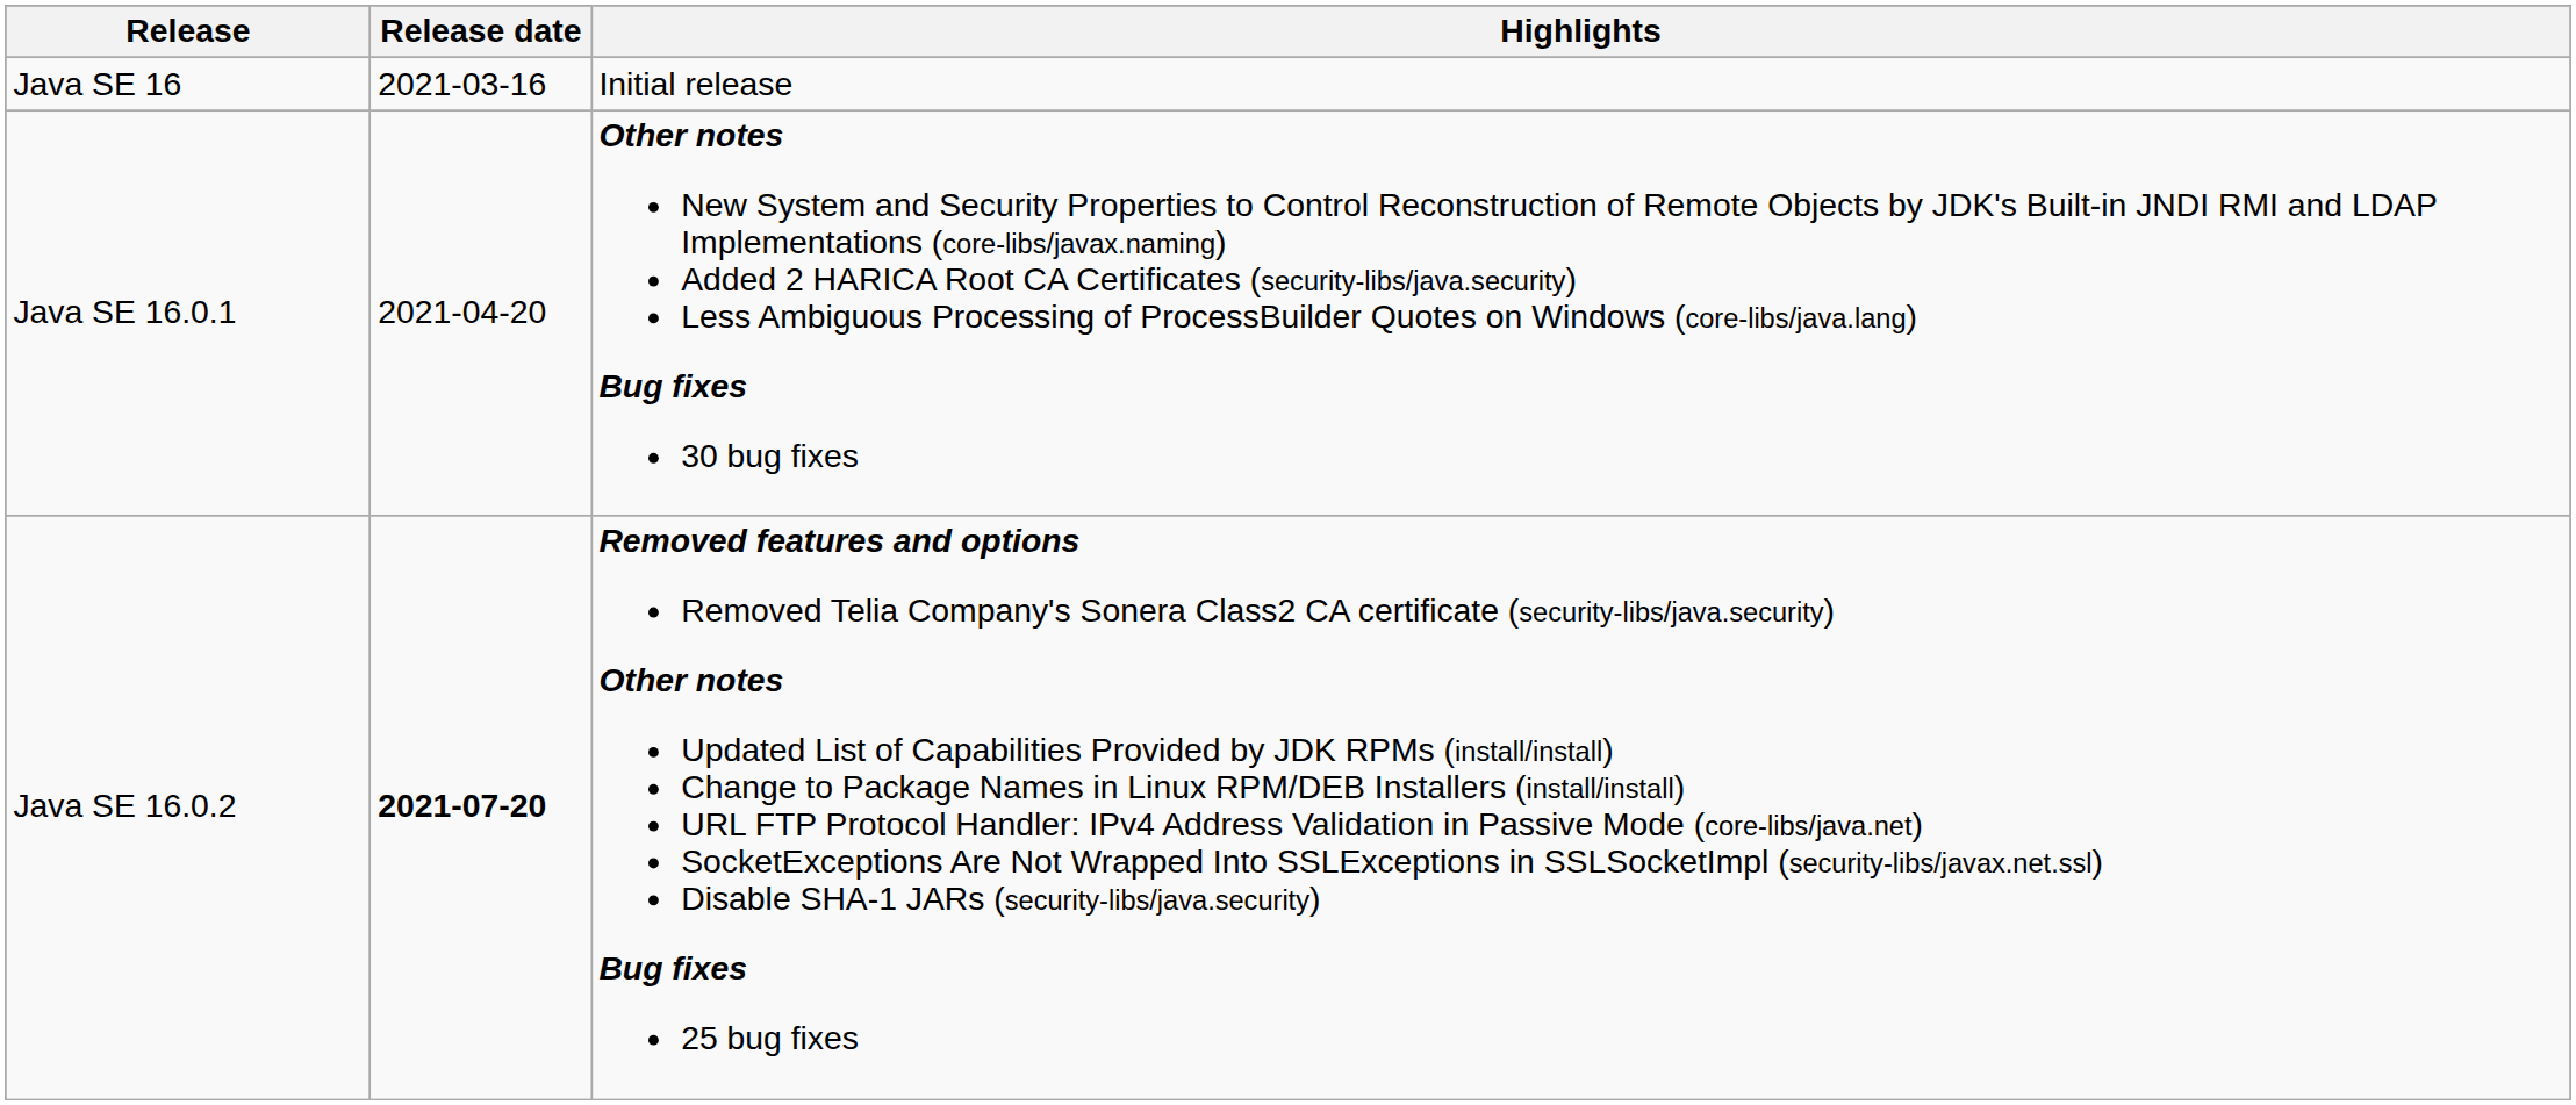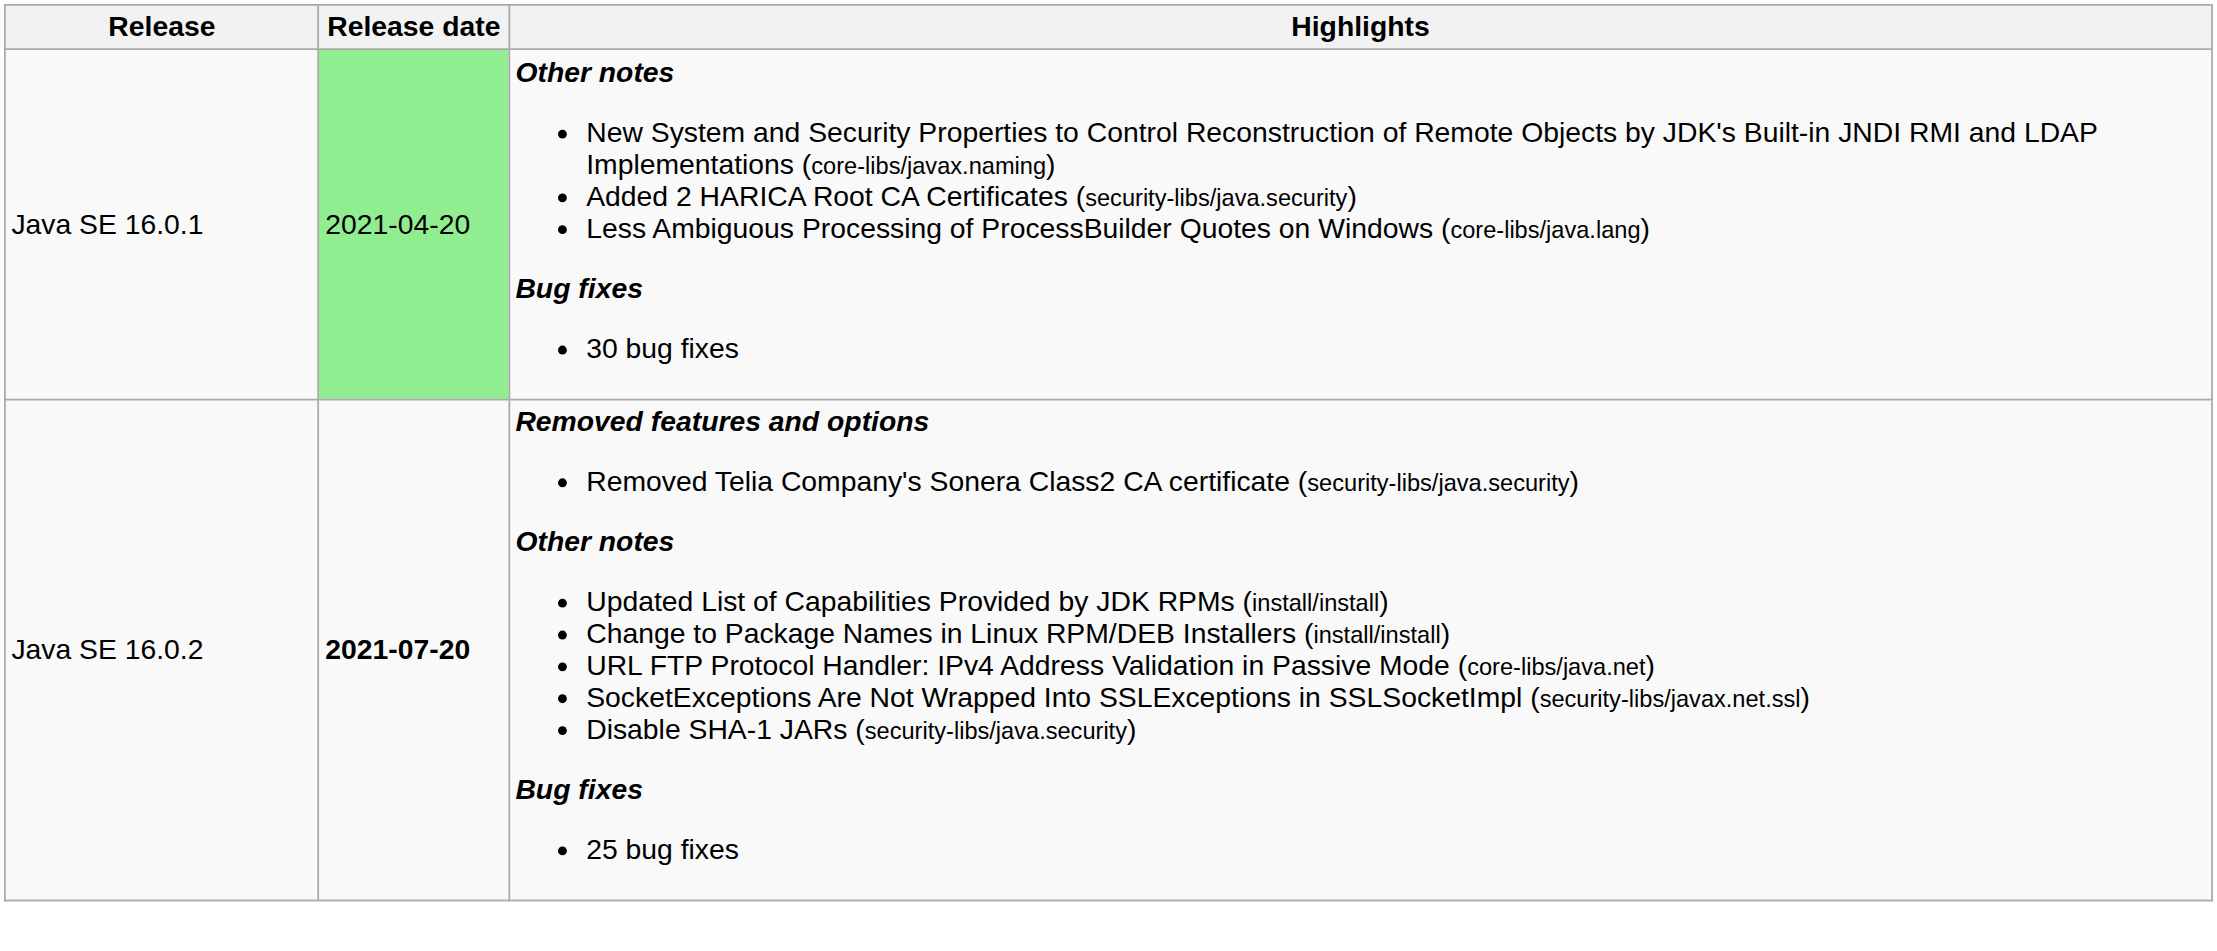 <table class="wikitable mw-collapsible mw-collapsed">
 <tr>
 <th width=170>Release</th>
 <th width=100>Release date</th>
 <th>Highlights</th>
 </tr>
 <tr>
-<td>Java SE 16</td>
-<td>2021-03-16</td>
-<td>Initial release</td>
-</tr>
-<tr>
 <td>Java SE 16.0.1</td>
-<td>2021-04-20</td>
+<td style="background: lightgreen;">2021-04-20</td>
 <td><strong><em>Other notes</em></strong><br><ul><li>New System and Security Properties to Control Reconstruction of Remote Objects by JDK's Built-in JNDI RMI and LDAP Implementations (<small>core-libs/javax.naming</small>)</li><li>Added 2 HARICA Root CA Certificates (<small>security-libs/java.security</small>)</li><li>Less Ambiguous Processing of ProcessBuilder Quotes on Windows (<small>core-libs/java.lang</small>)</li></ul><strong><em>Bug fixes</em></strong><ul><li>30 bug fixes</li></ul></td>
 </tr>
 <tr>
 <td>Java SE 16.0.2</td>
 <td><strong>2021-07-20</strong></td>
 <td><strong><em>Removed features and options</em></strong><br><ul><li>Removed Telia Company's Sonera Class2 CA certificate (<small>security-libs/java.security</small>)</li></ul><strong><em>Other notes</em></strong><ul><li>Updated List of Capabilities Provided by JDK RPMs (<small>install/install</small>)</li><li>Change to Package Names in Linux RPM/DEB Installers (<small>install/install</small>)</li><li>URL FTP Protocol Handler: IPv4 Address Validation in Passive Mode (<small>core-libs/java.net</small>)</li><li>SocketExceptions Are Not Wrapped Into SSLExceptions in SSLSocketImpl (<small>security-libs/javax.net.ssl</small>)</li><li>Disable SHA-1 JARs (<small>security-libs/java.security</small>)</li></ul><strong><em>Bug fixes</em></strong><ul><li>25 bug fixes</li></ul></td>
 </tr>
 </table>
